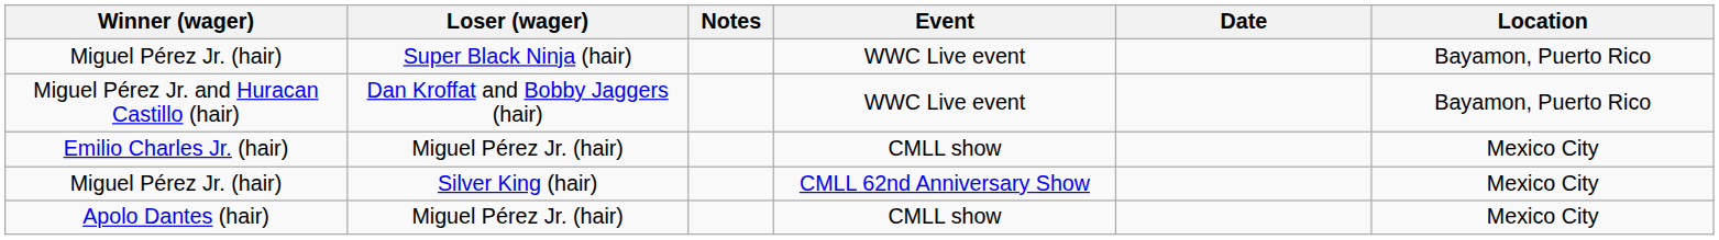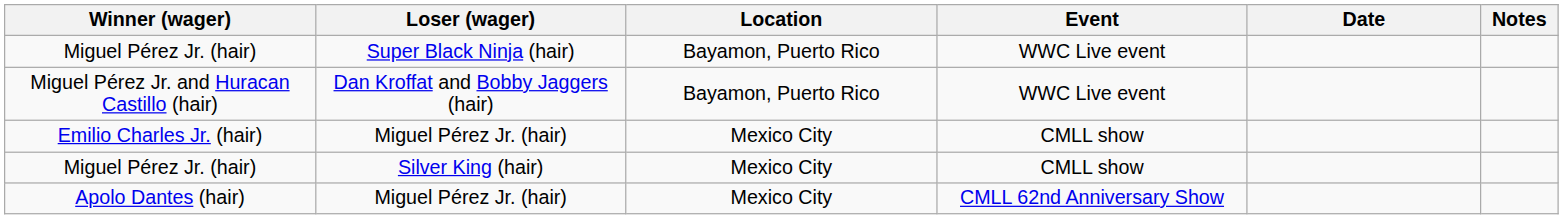 <table class="wikitable sortable" width=100%  style="text-align: center">
 <tr>
 <th width=20% scope="col">Winner (wager)</th>
 <th width=20% scope="col">Loser (wager)</th>
-<th class="unsortable" width=5% scope="col">Notes</th>
+<th width=20% scope="col">Location</th>
 <th width=20% scope="col">Event</th>
 <th width=15% scope="col">Date</th>
-<th width=20% scope="col">Location</th>
+<th class="unsortable" width=5% scope="col">Notes</th>
 </tr>
 <tr>
 <td>Miguel Pérez Jr. (hair)</td>
 <td><a href='#'>Super Black Ninja</a> (hair)</td>
-<td> </td>
+<td>Bayamon, Puerto Rico</td>
 <td>WWC Live event</td>
 <td></td>
-<td>Bayamon, Puerto Rico</td>
+<td> </td>
 </tr>
 <tr>
 <td>Miguel Pérez Jr. and <a href='#'>Huracan Castillo</a> (hair)</td>
 <td><a href='#'>Dan Kroffat</a> and <a href='#'>Bobby Jaggers</a> (hair)</td>
-<td> </td>
+<td>Bayamon, Puerto Rico</td>
 <td>WWC Live event</td>
 <td></td>
-<td>Bayamon, Puerto Rico</td>
+<td> </td>
 </tr>
 <tr>
 <td><a href='#'>Emilio Charles Jr.</a> (hair)</td>
 <td>Miguel Pérez Jr. (hair)</td>
-<td> </td>
+<td>Mexico City</td>
 <td>CMLL show</td>
 <td></td>
-<td>Mexico City</td>
+<td> </td>
 </tr>
 <tr>
 <td>Miguel Pérez Jr. (hair)</td>
 <td><a href='#'>Silver King</a> (hair)</td>
+<td>Mexico City</td>
+<td>CMLL show</td>
 <td></td>
-<td><a href='#'>CMLL 62nd Anniversary Show</a></td>
 <td></td>
-<td>Mexico City</td>
 </tr>
 <tr>
 <td><a href='#'>Apolo Dantes</a> (hair)</td>
 <td>Miguel Pérez Jr. (hair)</td>
+<td>Mexico City</td>
+<td><a href='#'>CMLL 62nd Anniversary Show</a></td>
+<td></td>
 <td> </td>
-<td>CMLL show</td>
-<td></td>
-<td>Mexico City</td>
 </tr>
 </table>
